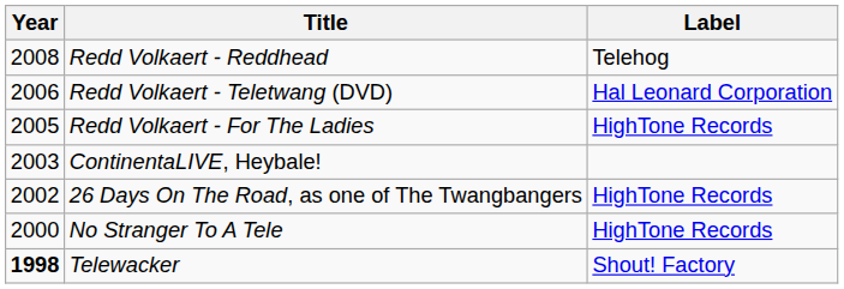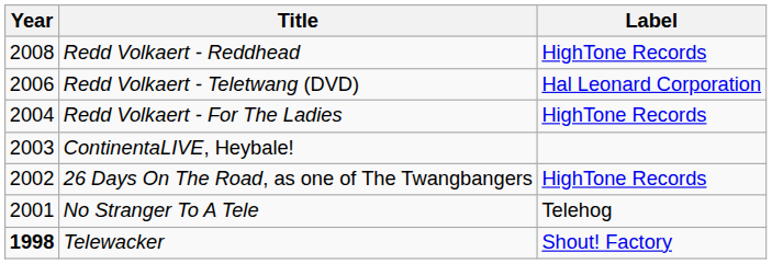 <table class="wikitable" border="1">
 <tr>
 <th>Year</th>
 <th>Title</th>
 <th>Label</th>
 </tr>
 <tr>
 <td>2008</td>
 <td><em>Redd Volkaert - Reddhead</em></td>
-<td>Telehog</td>
+<td><a href='#'>HighTone Records</a></td>
 </tr>
 <tr>
 <td>2006</td>
 <td><em>Redd Volkaert - Teletwang</em> (DVD)</td>
 <td><a href='#'>Hal Leonard Corporation</a></td>
 </tr>
 <tr>
-<td>2005</td>
+<td>2004</td>
 <td><em>Redd Volkaert - For The Ladies</em></td>
 <td><a href='#'>HighTone Records</a></td>
 </tr>
 <tr>
 <td>2003</td>
 <td><em>ContinentaLIVE</em>, Heybale!</td>
 <td></td>
 </tr>
 <tr>
 <td>2002</td>
 <td><em>26 Days On The Road</em>, as one of The Twangbangers</td>
 <td><a href='#'>HighTone Records</a></td>
 </tr>
 <tr>
-<td>2000</td>
+<td>2001</td>
 <td><em>No Stranger To A Tele</em></td>
-<td><a href='#'>HighTone Records</a></td>
+<td>Telehog</td>
 </tr>
 <tr>
 <td><strong>1998</strong></td>
 <td><em>Telewacker</em></td>
 <td><a href='#'>Shout! Factory</a></td>
 </tr>
 </table>
